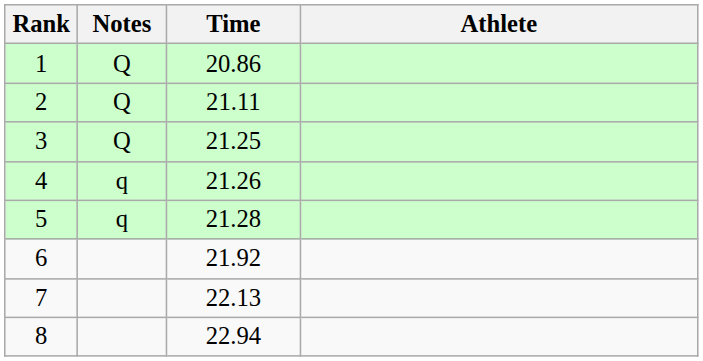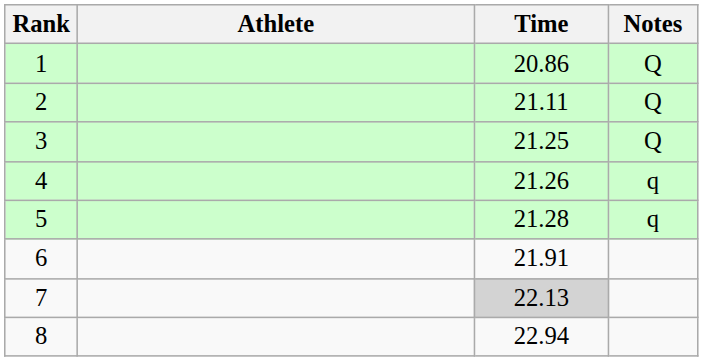 <table class="wikitable" style="text-align:center">
 <tr>
 <th width=40>Rank</th>
+<th width=250>Athlete</th>
+<th width=80>Time</th>
 <th width=50>Notes</th>
-<th width=80>Time</th>
-<th width=250>Athlete</th>
 </tr>
 <tr bgcolor="ccffcc">
 <td>1</td>
+<td align=left></td>
+<td>20.86</td>
 <td>Q</td>
-<td>20.86</td>
-<td align=left></td>
 </tr>
 <tr bgcolor="ccffcc">
 <td>2</td>
+<td align=left></td>
+<td>21.11</td>
 <td>Q</td>
-<td>21.11</td>
-<td align=left></td>
 </tr>
 <tr bgcolor="ccffcc">
 <td>3</td>
+<td align=left></td>
+<td>21.25</td>
 <td>Q</td>
-<td>21.25</td>
-<td align=left></td>
 </tr>
 <tr bgcolor="ccffcc">
 <td>4</td>
+<td align=left></td>
+<td>21.26</td>
 <td>q</td>
-<td>21.26</td>
-<td align=left></td>
 </tr>
 <tr bgcolor="ccffcc">
 <td>5</td>
+<td align=left></td>
+<td>21.28</td>
 <td>q</td>
-<td>21.28</td>
-<td align=left></td>
 </tr>
 <tr>
 <td>6</td>
+<td align=left></td>
+<td>21.91</td>
 <td></td>
-<td>21.92</td>
-<td align=left></td>
 </tr>
 <tr>
 <td>7</td>
+<td align=left></td>
+<td style="background: lightgrey;">22.13</td>
 <td></td>
-<td>22.13</td>
-<td align=left></td>
 </tr>
 <tr>
 <td>8</td>
+<td align=left></td>
+<td>22.94</td>
 <td></td>
-<td>22.94</td>
-<td align=left></td>
 </tr>
 </table>
